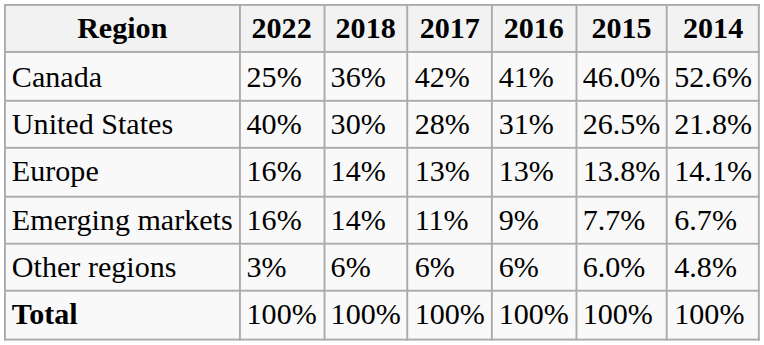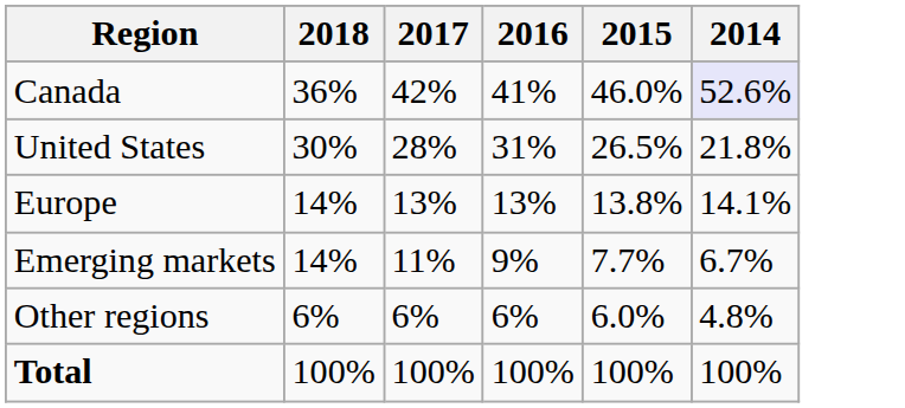 <table class="wikitable">
 <tr>
 <th>Region</th>
-<th>2022</th>
 <th>2018</th>
 <th>2017</th>
 <th>2016</th>
 <th>2015</th>
 <th>2014</th>
 </tr>
 <tr>
 <td>Canada</td>
-<td>25%</td>
 <td>36%</td>
 <td>42%</td>
 <td>41%</td>
 <td>46.0%</td>
-<td>52.6%</td>
+<td style="background: lavender;">52.6%</td>
 </tr>
 <tr>
 <td>United States</td>
-<td>40%</td>
 <td>30%</td>
 <td>28%</td>
 <td>31%</td>
 <td>26.5%</td>
 <td>21.8%</td>
 </tr>
 <tr>
 <td>Europe</td>
-<td>16%</td>
 <td>14%</td>
 <td>13%</td>
 <td>13%</td>
 <td>13.8%</td>
 <td>14.1%</td>
 </tr>
 <tr>
 <td>Emerging markets</td>
-<td>16%</td>
 <td>14%</td>
 <td>11%</td>
 <td>9%</td>
 <td>7.7%</td>
 <td>6.7%</td>
 </tr>
 <tr>
 <td>Other regions</td>
-<td>3%</td>
 <td>6%</td>
 <td>6%</td>
 <td>6%</td>
 <td>6.0%</td>
 <td>4.8%</td>
 </tr>
 <tr>
 <td><strong>Total</strong></td>
 <td>100%</td>
 <td>100%</td>
 <td>100%</td>
 <td>100%</td>
 <td>100%</td>
-<td>100%</td>
 </tr>
 </table>
